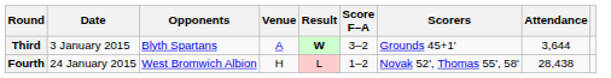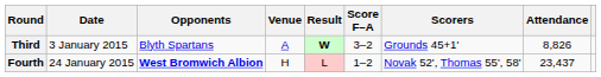 <table class="wikitable plainrowheaders" style=text-align:center>
 <tr>
 <th scope=col>Round</th>
 <th scope=col>Date</th>
 <th scope=col>Opponents</th>
 <th scope=col>Venue</th>
 <th scope=col>Result</th>
 <th scope=col>Score<br>F–A</th>
 <th scope=col>Scorers</th>
 <th scope=col>Attendance</th>
 <th scope=col></th>
 </tr>
 <tr>
 <th scope=row>Third</th>
 <td style=text-align:left>3 January 2015</td>
 <td style=text-align:left><a href='#'>Blyth Spartans</a></td>
 <td><a href='#'>A</a></td>
 <td style=background:#cfc><strong>W</strong></td>
 <td>3–2</td>
 <td style=text-align:left><a href='#'>Grounds</a> 45+1'</td>
-<td>3,644</td>
+<td>8,826</td>
 <td></td>
 </tr>
 <tr>
 <th scope=row>Fourth</th>
 <td style=text-align:left>24 January 2015</td>
-<td style=text-align:left><a href='#'>West Bromwich Albion</a></td>
+<td style=text-align:left><strong><a href='#'>West Bromwich Albion</a></strong></td>
 <td>H</td>
 <td style=background:#fcc>L</td>
 <td>1–2</td>
 <td style=text-align:left><a href='#'>Novak</a> 52', <a href='#'>Thomas</a> 55', 58'</td>
-<td>28,438</td>
+<td>23,437</td>
 <td></td>
 </tr>
 </table>
